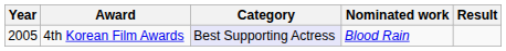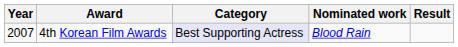 <table class="wikitable" style="width:600px">
 <tr>
 <th width=10>Year</th>
 <th>Award</th>
 <th>Category</th>
 <th>Nominated work</th>
 <th>Result</th>
 </tr>
 <tr>
-<td>2005</td>
+<td>2007</td>
 <td>4th <a href='#'>Korean Film Awards</a></td>
 <td style="background: lavender;">Best Supporting Actress</td>
 <td><em><a href='#'>Blood Rain</a></em></td>
 <td></td>
 </tr>
 </table>
